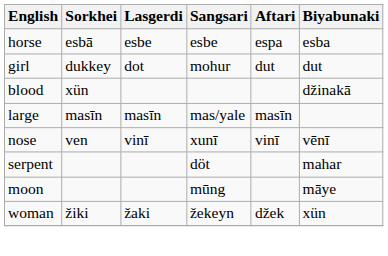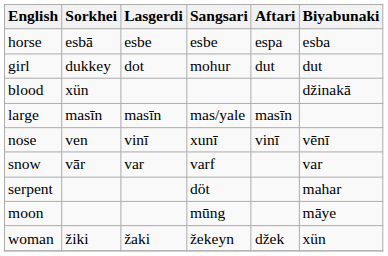 <table class="wikitable">
 <tr>
 <th>English</th>
 <th>Sorkhei</th>
 <th>Lasgerdi</th>
 <th>Sangsari</th>
 <th>Aftari</th>
 <th>Biyabunaki</th>
 </tr>
 <tr>
 <td>horse</td>
 <td>esbā</td>
 <td>esbe</td>
 <td>esbe</td>
 <td>espa</td>
 <td>esba</td>
 </tr>
 <tr>
 <td>girl</td>
 <td>dukkey</td>
 <td>dot</td>
 <td>mohur</td>
 <td>dut</td>
 <td>dut</td>
 </tr>
 <tr>
 <td>blood</td>
 <td>xün</td>
 <td></td>
 <td></td>
 <td></td>
 <td>džinakā</td>
 </tr>
 <tr>
 <td>large</td>
 <td>masīn</td>
 <td>masīn</td>
 <td>mas/yale</td>
 <td>masīn</td>
 <td></td>
 </tr>
 <tr>
 <td>nose</td>
 <td>ven</td>
 <td>vinī</td>
 <td>xunī</td>
 <td>vinī</td>
 <td>vēnī</td>
 </tr>
 <tr>
+<td>snow</td>
+<td>vār</td>
+<td>var</td>
+<td>varf</td>
+<td></td>
+<td>var</td>
+</tr>
+<tr>
 <td>serpent</td>
 <td></td>
 <td></td>
 <td>döt</td>
 <td></td>
 <td>mahar</td>
 </tr>
 <tr>
 <td>moon</td>
 <td></td>
 <td></td>
 <td>mūng</td>
 <td></td>
 <td>māye</td>
 </tr>
 <tr>
 <td>woman</td>
 <td>žiki</td>
 <td>žaki</td>
 <td>žekeyn</td>
 <td>džek</td>
 <td>xün</td>
 </tr>
 <tr>
 </tr>
 </table>
